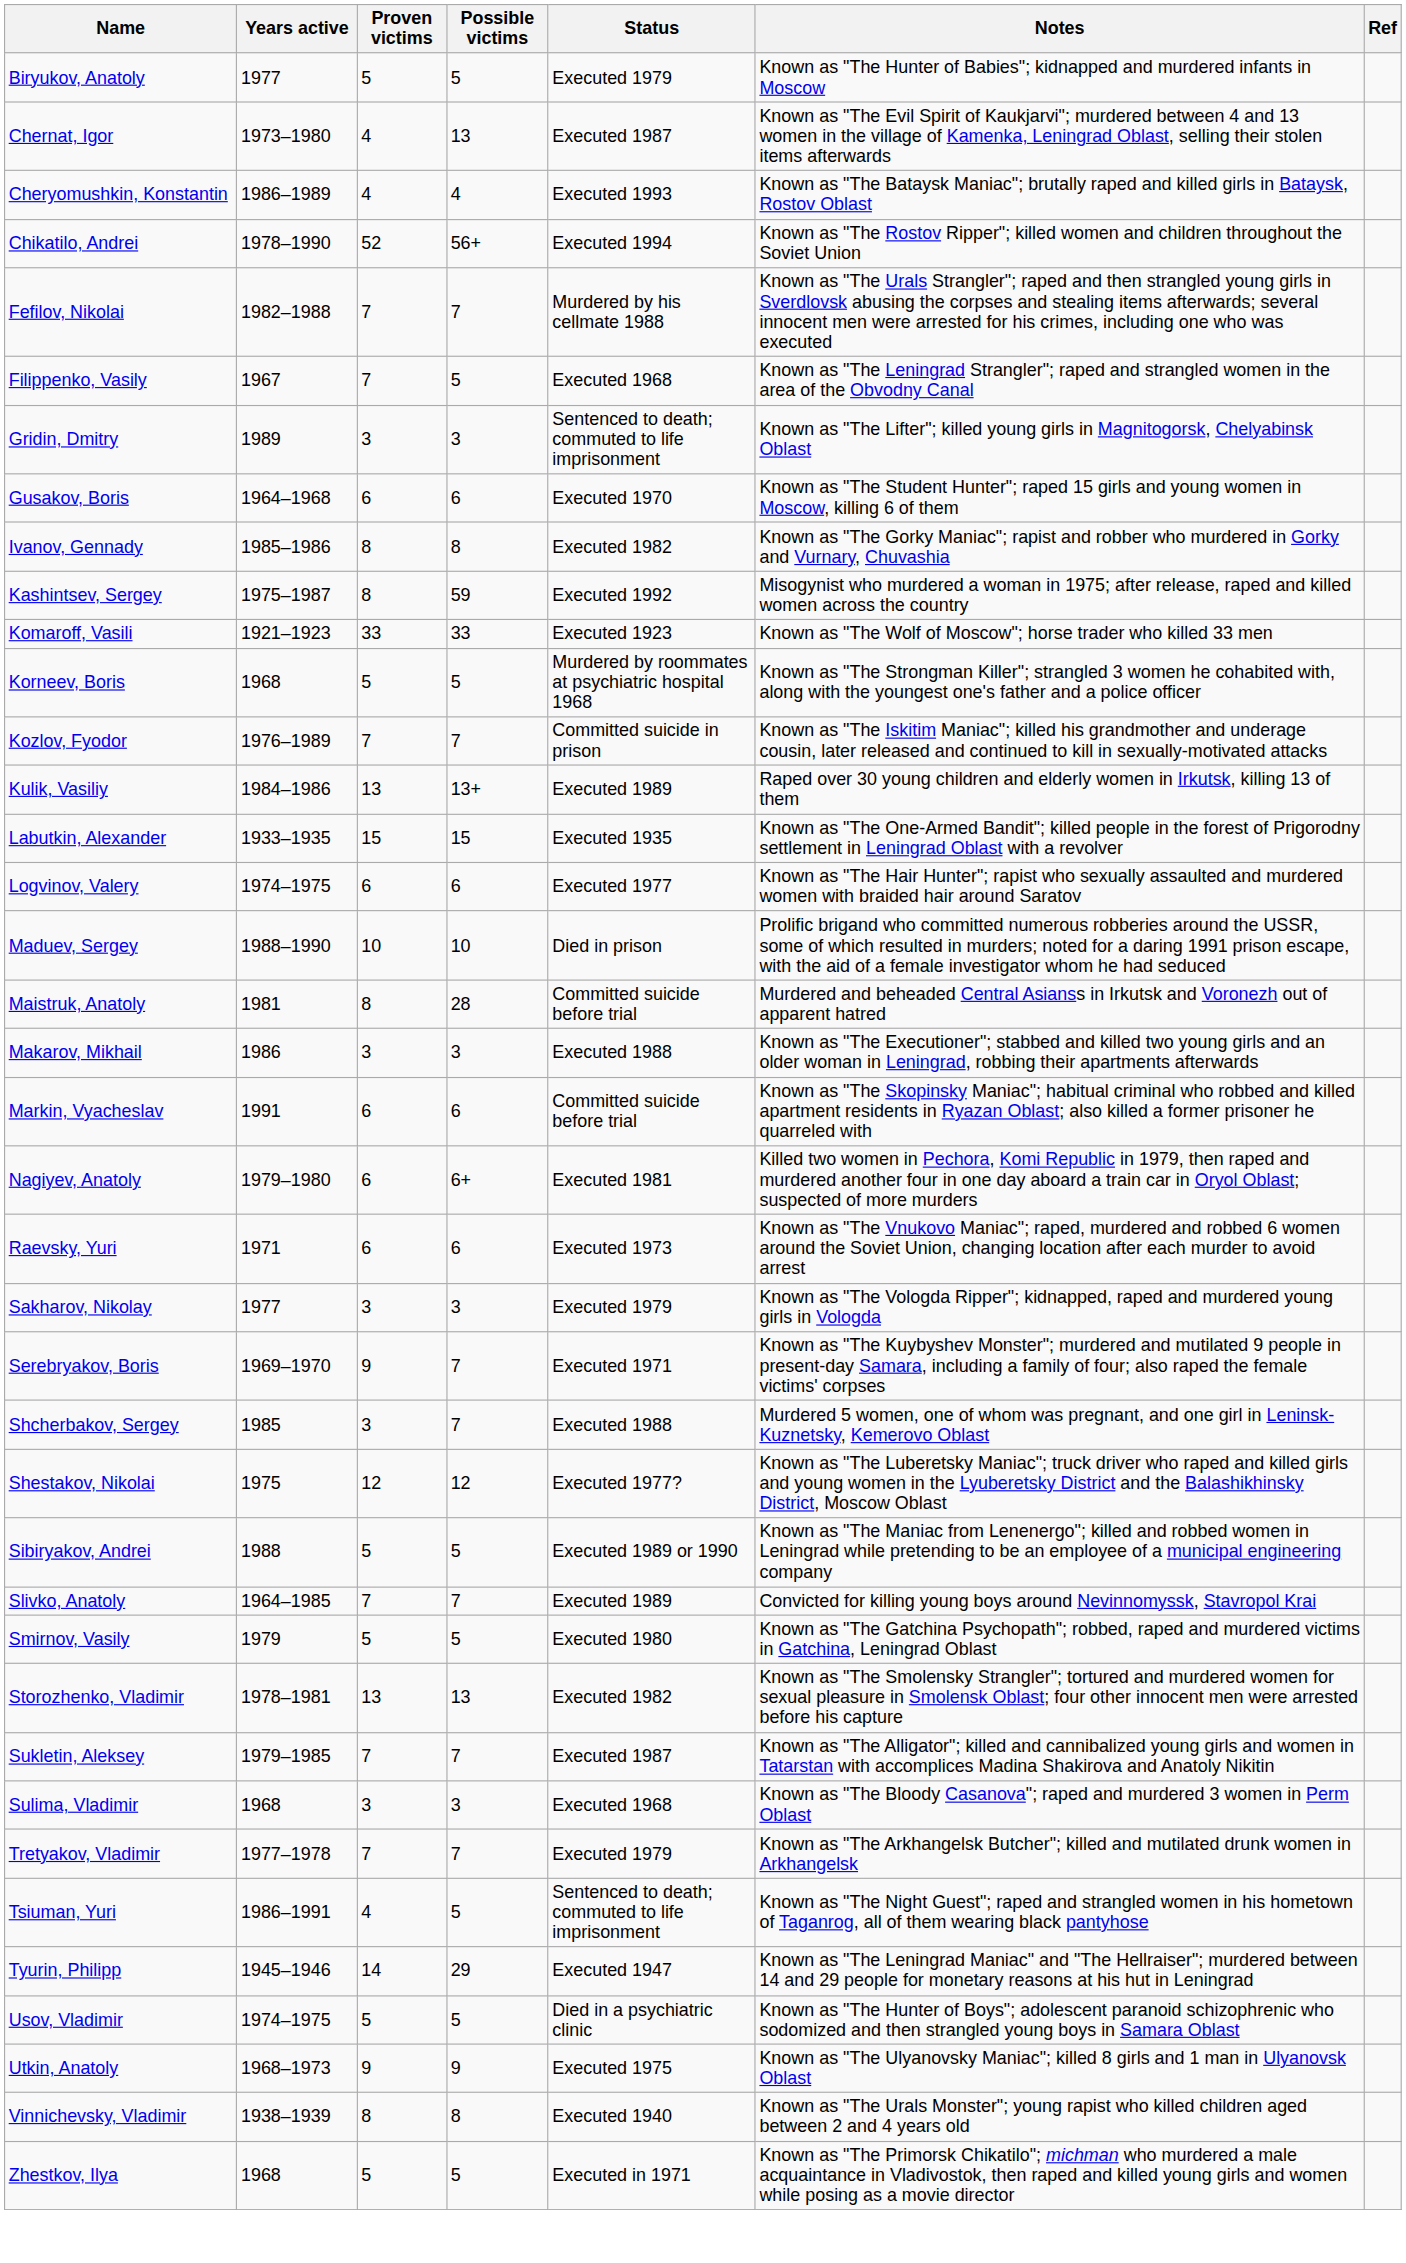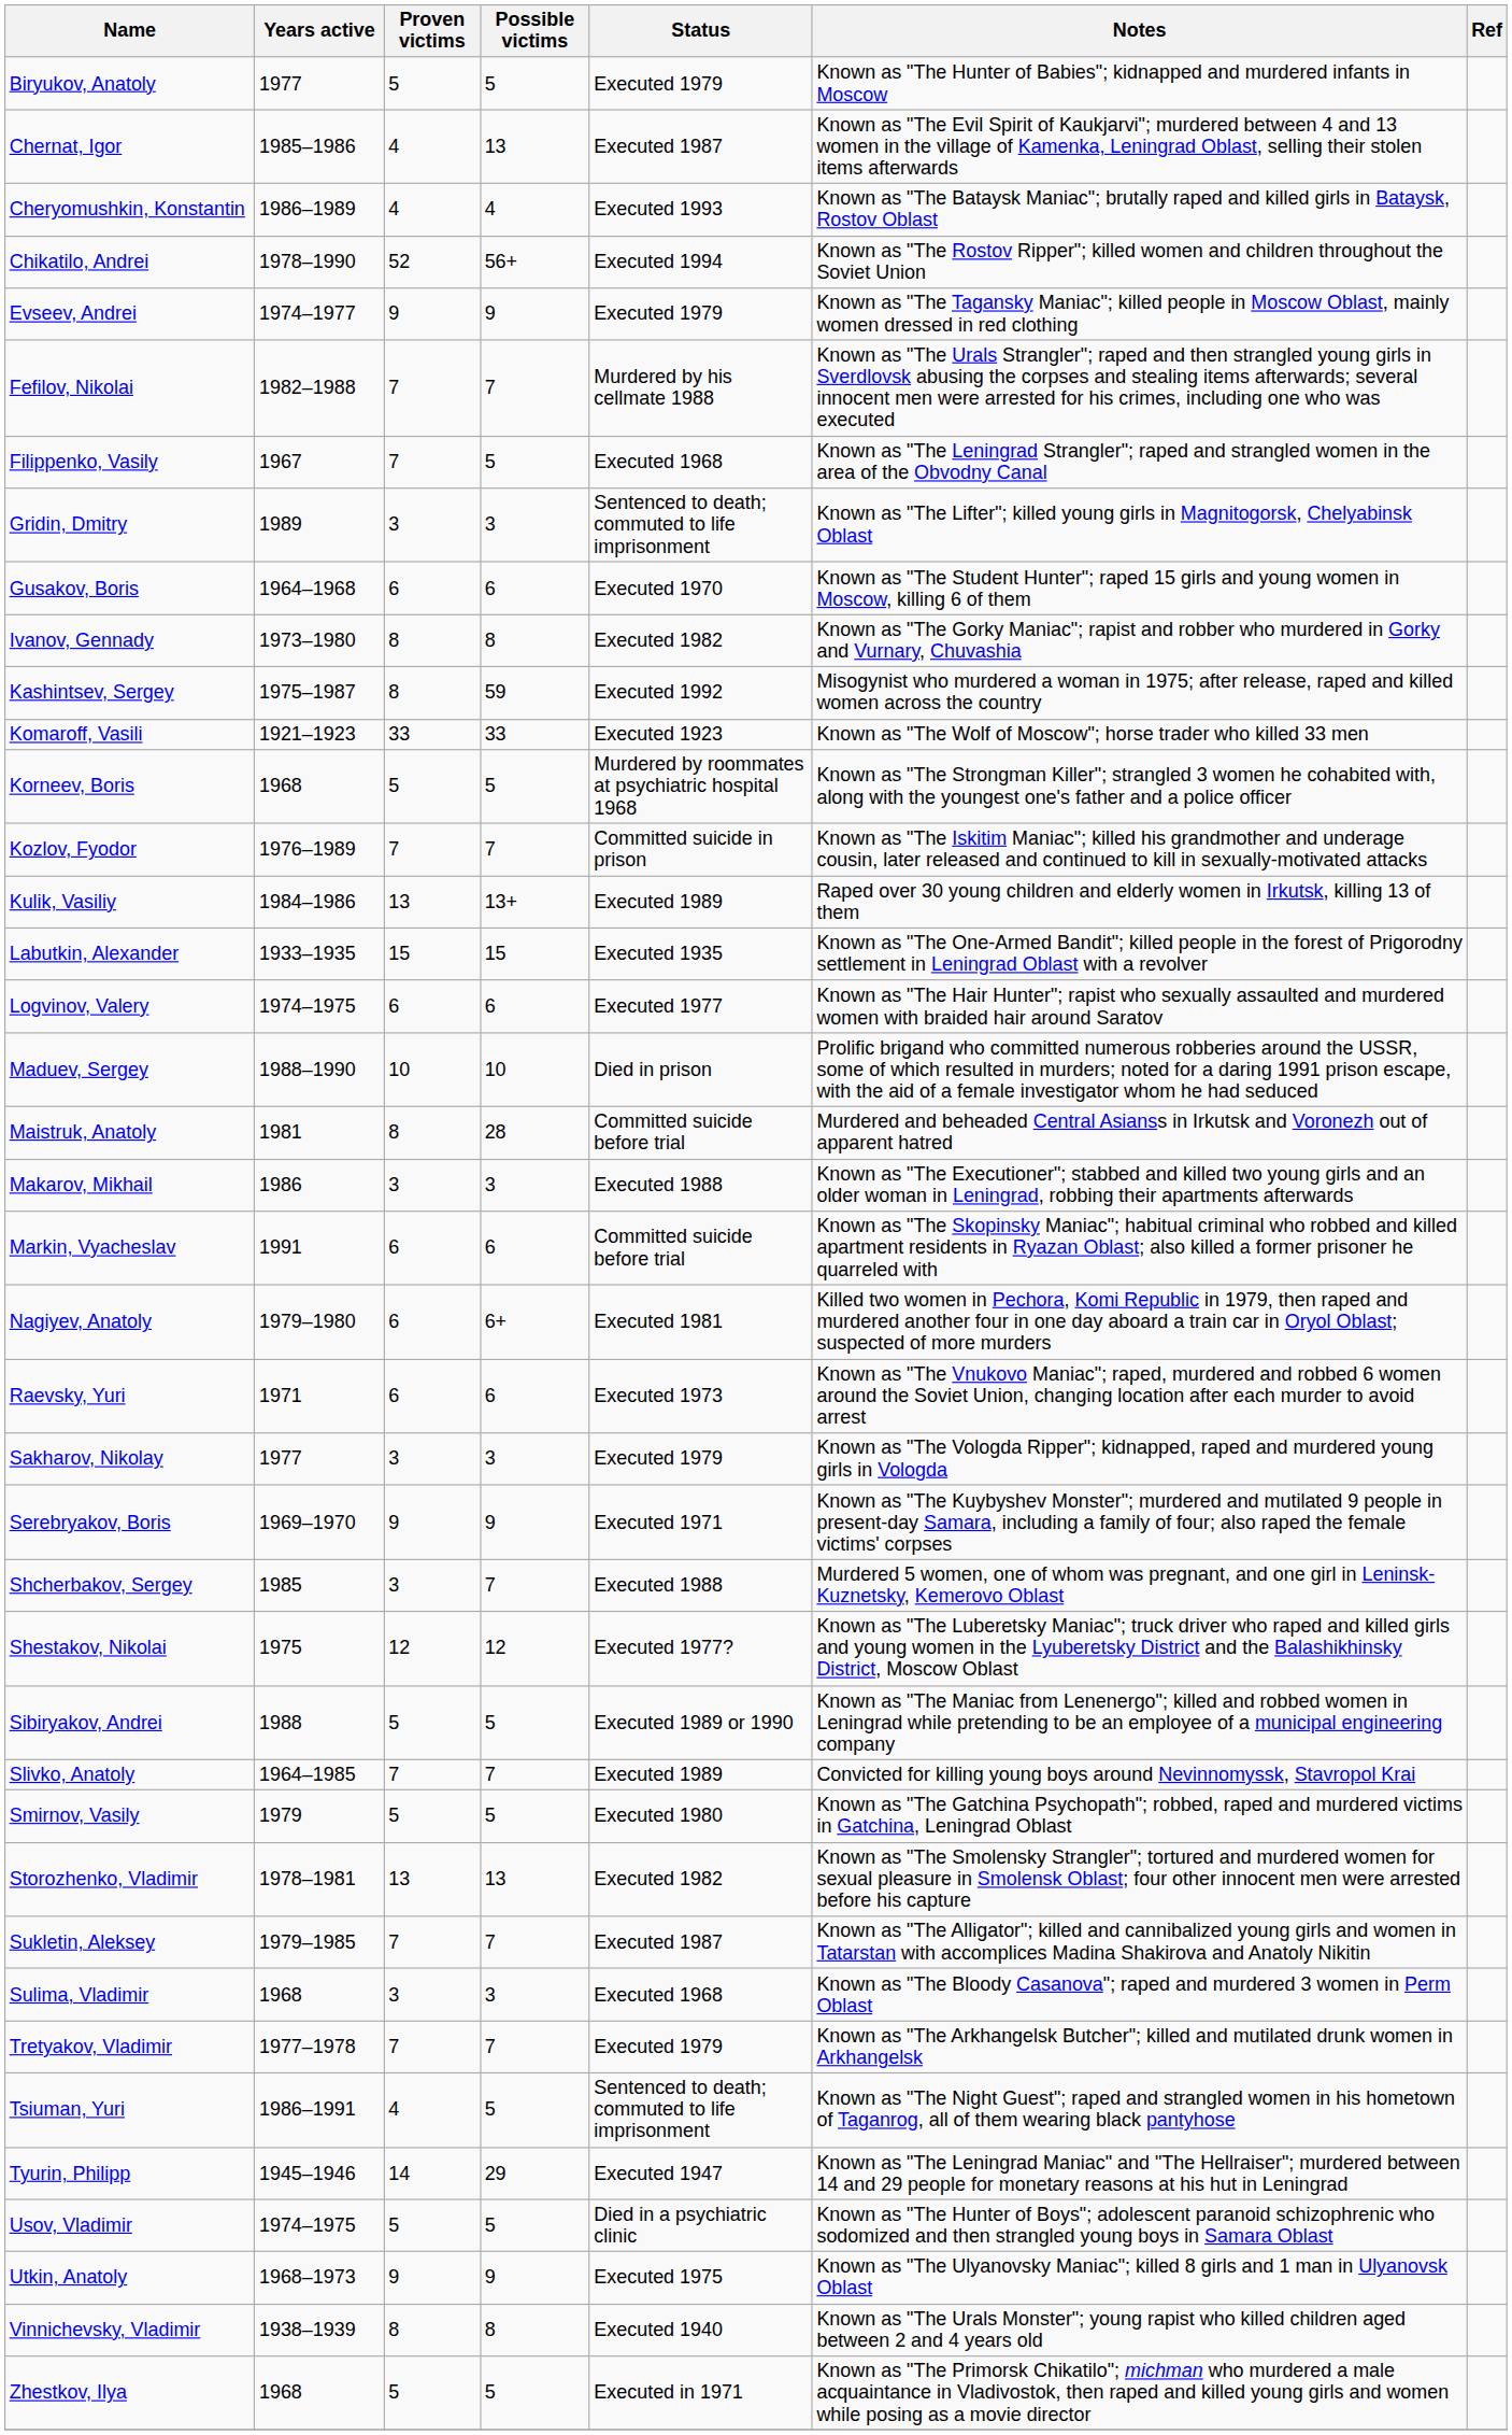 <table class="wikitable sortable">
 <tr>
 <th width="200px">Name</th>
 <th width="100px">Years active</th>
 <th data-sort-type="number">Proven victims</th>
 <th data-sort-type="number">Possible victims</th>
 <th>Status</th>
 <th>Notes</th>
 <th>Ref</th>
 </tr>
 <tr>
 <td><a href='#'>Biryukov, Anatoly</a></td>
 <td>1977</td>
 <td>5</td>
 <td>5</td>
 <td>Executed 1979</td>
 <td>Known as "The Hunter of Babies"; kidnapped and murdered infants in <a href='#'>Moscow</a></td>
 <td></td>
 </tr>
 <tr>
 <td><a href='#'>Chernat, Igor</a></td>
-<td>1973–1980</td>
+<td>1985–1986</td>
 <td>4</td>
 <td>13</td>
 <td>Executed 1987</td>
 <td>Known as "The Evil Spirit of Kaukjarvi"; murdered between 4 and 13 women in the village of <a href='#'>Kamenka, Leningrad Oblast</a>, selling their stolen items afterwards</td>
 <td></td>
 </tr>
 <tr>
 <td><a href='#'>Cheryomushkin, Konstantin</a></td>
 <td>1986–1989</td>
 <td>4</td>
 <td>4</td>
 <td>Executed 1993</td>
 <td>Known as "The Bataysk Maniac"; brutally raped and killed girls in <a href='#'>Bataysk</a>, <a href='#'>Rostov Oblast</a></td>
 <td></td>
 </tr>
 <tr>
 <td><a href='#'>Chikatilo, Andrei</a></td>
 <td>1978–1990</td>
 <td>52</td>
 <td>56+</td>
 <td>Executed 1994</td>
 <td>Known as "The <a href='#'>Rostov</a> Ripper"; killed women and children throughout the Soviet Union</td>
+<td></td>
+</tr>
+<tr>
+<td><a href='#'>Evseev, Andrei</a></td>
+<td>1974–1977</td>
+<td>9</td>
+<td>9</td>
+<td>Executed 1979</td>
+<td>Known as "The <a href='#'>Tagansky</a> Maniac"; killed people in <a href='#'>Moscow Oblast</a>, mainly women dressed in red clothing</td>
 <td></td>
 </tr>
 <tr>
 <td><a href='#'>Fefilov, Nikolai</a></td>
 <td>1982–1988</td>
 <td>7</td>
 <td>7</td>
 <td>Murdered by his cellmate 1988</td>
 <td>Known as "The <a href='#'>Urals</a> Strangler"; raped and then strangled young girls in <a href='#'>Sverdlovsk</a> abusing the corpses and stealing items afterwards; several innocent men were arrested for his crimes, including one who was executed</td>
 <td></td>
 </tr>
 <tr>
 <td><a href='#'>Filippenko, Vasily</a></td>
 <td>1967</td>
 <td>7</td>
 <td>5</td>
 <td>Executed 1968</td>
 <td>Known as "The <a href='#'>Leningrad</a> Strangler"; raped and strangled women in the area of the <a href='#'>Obvodny Canal</a></td>
 <td></td>
 </tr>
 <tr>
 <td><a href='#'>Gridin, Dmitry</a></td>
 <td>1989</td>
 <td>3</td>
 <td>3</td>
 <td>Sentenced to death; commuted to life imprisonment</td>
 <td>Known as "The Lifter"; killed young girls in <a href='#'>Magnitogorsk</a>, <a href='#'>Chelyabinsk Oblast</a></td>
 <td></td>
 </tr>
 <tr>
 <td><a href='#'>Gusakov, Boris</a></td>
 <td>1964–1968</td>
 <td>6</td>
 <td>6</td>
 <td>Executed 1970</td>
 <td>Known as "The Student Hunter"; raped 15 girls and young women in <a href='#'>Moscow</a>, killing 6 of them</td>
 <td></td>
 </tr>
 <tr>
 <td><a href='#'>Ivanov, Gennady</a></td>
-<td>1985–1986</td>
+<td>1973–1980</td>
 <td>8</td>
 <td>8</td>
 <td>Executed 1982</td>
 <td>Known as "The Gorky Maniac"; rapist and robber who murdered in <a href='#'>Gorky</a> and <a href='#'>Vurnary</a>, <a href='#'>Chuvashia</a></td>
 <td></td>
 </tr>
 <tr>
 <td><a href='#'>Kashintsev, Sergey</a></td>
 <td>1975–1987</td>
 <td>8</td>
 <td>59</td>
 <td>Executed 1992</td>
 <td>Misogynist who murdered a woman in 1975; after release, raped and killed women across the country</td>
 <td></td>
 </tr>
 <tr>
 <td><a href='#'>Komaroff, Vasili</a></td>
 <td>1921–1923</td>
 <td>33</td>
 <td>33</td>
 <td>Executed 1923</td>
 <td>Known as "The Wolf of Moscow"; horse trader who killed 33 men</td>
 <td></td>
 </tr>
 <tr>
 <td><a href='#'>Korneev, Boris</a></td>
 <td>1968</td>
 <td>5</td>
 <td>5</td>
 <td>Murdered by roommates at psychiatric hospital 1968</td>
 <td>Known as "The Strongman Killer"; strangled 3 women he cohabited with, along with the youngest one's father and a police officer</td>
 <td></td>
 </tr>
 <tr>
 <td><a href='#'>Kozlov, Fyodor</a></td>
 <td>1976–1989</td>
 <td>7</td>
 <td>7</td>
 <td>Committed suicide in prison</td>
 <td>Known as "The <a href='#'>Iskitim</a> Maniac"; killed his grandmother and underage cousin, later released and continued to kill in sexually-motivated attacks</td>
 <td></td>
 </tr>
 <tr>
 <td><a href='#'>Kulik, Vasiliy</a></td>
 <td>1984–1986</td>
 <td>13</td>
 <td>13+</td>
 <td>Executed 1989</td>
 <td>Raped over 30 young children and elderly women in <a href='#'>Irkutsk</a>, killing 13 of them</td>
 <td></td>
 </tr>
 <tr>
 <td><a href='#'>Labutkin, Alexander</a></td>
 <td>1933–1935</td>
 <td>15</td>
 <td>15</td>
 <td>Executed 1935</td>
 <td>Known as "The One-Armed Bandit"; killed people in the forest of Prigorodny settlement in <a href='#'>Leningrad Oblast</a> with a revolver</td>
 <td></td>
 </tr>
 <tr>
 <td><a href='#'>Logvinov, Valery</a></td>
 <td>1974–1975</td>
 <td>6</td>
 <td>6</td>
 <td>Executed 1977</td>
 <td>Known as "The Hair Hunter"; rapist who sexually assaulted and murdered women with braided hair around Saratov</td>
 <td></td>
 </tr>
 <tr>
 <td><a href='#'>Maduev, Sergey</a></td>
 <td>1988–1990</td>
 <td>10</td>
 <td>10</td>
 <td>Died in prison</td>
 <td>Prolific brigand who committed numerous robberies around the USSR, some of which resulted in murders; noted for a daring 1991 prison escape, with the aid of a female investigator whom he had seduced</td>
 <td></td>
 </tr>
 <tr>
 <td><a href='#'>Maistruk, Anatoly</a></td>
 <td>1981</td>
 <td>8</td>
 <td>28</td>
 <td>Committed suicide before trial</td>
 <td>Murdered and beheaded <a href='#'>Central Asians</a>s in Irkutsk and <a href='#'>Voronezh</a> out of apparent hatred</td>
 <td></td>
 </tr>
 <tr>
 <td><a href='#'>Makarov, Mikhail</a></td>
 <td>1986</td>
 <td>3</td>
 <td>3</td>
 <td>Executed 1988</td>
 <td>Known as "The Executioner"; stabbed and killed two young girls and an older woman in <a href='#'>Leningrad</a>, robbing their apartments afterwards</td>
 <td></td>
 </tr>
 <tr>
 <td><a href='#'>Markin, Vyacheslav</a></td>
 <td>1991</td>
 <td>6</td>
 <td>6</td>
 <td>Committed suicide before trial</td>
 <td>Known as "The <a href='#'>Skopinsky</a> Maniac"; habitual criminal who robbed and killed apartment residents in <a href='#'>Ryazan Oblast</a>; also killed a former prisoner he quarreled with</td>
 <td></td>
 </tr>
 <tr>
 <td><a href='#'>Nagiyev, Anatoly</a></td>
 <td>1979–1980</td>
 <td>6</td>
 <td>6+</td>
 <td>Executed 1981</td>
 <td>Killed two women in <a href='#'>Pechora</a>, <a href='#'>Komi Republic</a> in 1979, then raped and murdered another four in one day aboard a train car in <a href='#'>Oryol Oblast</a>; suspected of more murders</td>
 <td></td>
 </tr>
 <tr>
 <td><a href='#'>Raevsky, Yuri</a></td>
 <td>1971</td>
 <td>6</td>
 <td>6</td>
 <td>Executed 1973</td>
 <td>Known as "The <a href='#'>Vnukovo</a> Maniac"; raped, murdered and robbed 6 women around the Soviet Union, changing location after each murder to avoid arrest</td>
 <td></td>
 </tr>
 <tr>
 <td><a href='#'>Sakharov, Nikolay</a></td>
 <td>1977</td>
 <td>3</td>
 <td>3</td>
 <td>Executed 1979</td>
 <td>Known as "The Vologda Ripper"; kidnapped, raped and murdered young girls in <a href='#'>Vologda</a></td>
 <td></td>
 </tr>
 <tr>
 <td><a href='#'>Serebryakov, Boris</a></td>
 <td>1969–1970</td>
 <td>9</td>
-<td>7</td>
+<td>9</td>
 <td>Executed 1971</td>
 <td>Known as "The Kuybyshev Monster"; murdered and mutilated 9 people in present-day <a href='#'>Samara</a>, including a family of four; also raped the female victims' corpses</td>
 <td></td>
 </tr>
 <tr>
 <td><a href='#'>Shcherbakov, Sergey</a></td>
 <td>1985</td>
 <td>3</td>
 <td>7</td>
 <td>Executed 1988</td>
 <td>Murdered 5 women, one of whom was pregnant, and one girl in <a href='#'>Leninsk-Kuznetsky</a>, <a href='#'>Kemerovo Oblast</a></td>
 <td></td>
 </tr>
 <tr>
 <td><a href='#'>Shestakov, Nikolai</a></td>
 <td>1975</td>
 <td>12</td>
 <td>12</td>
 <td>Executed 1977?</td>
 <td>Known as "The Luberetsky Maniac"; truck driver who raped and killed girls and young women in the <a href='#'>Lyuberetsky District</a> and the <a href='#'>Balashikhinsky District</a>, Moscow Oblast</td>
 <td></td>
 </tr>
 <tr>
 <td><a href='#'>Sibiryakov, Andrei</a></td>
 <td>1988</td>
 <td>5</td>
 <td>5</td>
 <td>Executed 1989 or 1990</td>
 <td>Known as "The Maniac from Lenenergo"; killed and robbed women in Leningrad while pretending to be an employee of a <a href='#'>municipal engineering</a> company</td>
 <td></td>
 </tr>
 <tr>
 <td><a href='#'>Slivko, Anatoly</a></td>
 <td>1964–1985</td>
 <td>7</td>
 <td>7</td>
 <td>Executed 1989</td>
 <td>Convicted for killing young boys around <a href='#'>Nevinnomyssk</a>, <a href='#'>Stavropol Krai</a></td>
 <td></td>
 </tr>
 <tr>
 <td><a href='#'>Smirnov, Vasily</a></td>
 <td>1979</td>
 <td>5</td>
 <td>5</td>
 <td>Executed 1980</td>
 <td>Known as "The Gatchina Psychopath"; robbed, raped and murdered victims in <a href='#'>Gatchina</a>, Leningrad Oblast</td>
 <td></td>
 </tr>
 <tr>
 <td><a href='#'>Storozhenko, Vladimir</a></td>
 <td>1978–1981</td>
 <td>13</td>
 <td>13</td>
 <td>Executed 1982</td>
 <td>Known as "The Smolensky Strangler"; tortured and murdered women for sexual pleasure in <a href='#'>Smolensk Oblast</a>; four other innocent men were arrested before his capture</td>
 <td></td>
 </tr>
 <tr>
 <td><a href='#'>Sukletin, Aleksey</a></td>
 <td>1979–1985</td>
 <td>7</td>
 <td>7</td>
 <td>Executed 1987</td>
 <td>Known as "The Alligator"; killed and cannibalized young girls and women in <a href='#'>Tatarstan</a> with accomplices Madina Shakirova and Anatoly Nikitin</td>
 <td></td>
 </tr>
 <tr>
 <td><a href='#'>Sulima, Vladimir</a></td>
 <td>1968</td>
 <td>3</td>
 <td>3</td>
 <td>Executed 1968</td>
 <td>Known as "The Bloody <a href='#'>Casanova</a>"; raped and murdered 3 women in <a href='#'>Perm Oblast</a></td>
 <td></td>
 </tr>
 <tr>
 <td><a href='#'>Tretyakov, Vladimir</a></td>
 <td>1977–1978</td>
 <td>7</td>
 <td>7</td>
 <td>Executed 1979</td>
 <td>Known as "The Arkhangelsk Butcher"; killed and mutilated drunk women in <a href='#'>Arkhangelsk</a></td>
 <td></td>
 </tr>
 <tr>
 <td><a href='#'>Tsiuman, Yuri</a></td>
 <td>1986–1991</td>
 <td>4</td>
 <td>5</td>
 <td>Sentenced to death; commuted to life imprisonment</td>
 <td>Known as "The Night Guest"; raped and strangled women in his hometown of <a href='#'>Taganrog</a>, all of them wearing black <a href='#'>pantyhose</a></td>
 <td></td>
 </tr>
 <tr>
 <td><a href='#'>Tyurin, Philipp</a></td>
 <td>1945–1946</td>
 <td>14</td>
 <td>29</td>
 <td>Executed 1947</td>
 <td>Known as "The Leningrad Maniac" and "The Hellraiser"; murdered between 14 and 29 people for monetary reasons at his hut in Leningrad</td>
 <td></td>
 </tr>
 <tr>
 <td><a href='#'>Usov, Vladimir</a></td>
 <td>1974–1975</td>
 <td>5</td>
 <td>5</td>
 <td>Died in a psychiatric clinic</td>
 <td>Known as "The Hunter of Boys"; adolescent paranoid schizophrenic who sodomized and then strangled young boys in <a href='#'>Samara Oblast</a></td>
 <td></td>
 </tr>
 <tr>
 <td><a href='#'>Utkin, Anatoly</a></td>
 <td>1968–1973</td>
 <td>9</td>
 <td>9</td>
 <td>Executed 1975</td>
 <td>Known as "The Ulyanovsky Maniac"; killed 8 girls and 1 man in <a href='#'>Ulyanovsk Oblast</a></td>
 <td></td>
 </tr>
 <tr>
 <td><a href='#'>Vinnichevsky, Vladimir</a></td>
 <td>1938–1939</td>
 <td>8</td>
 <td>8</td>
 <td>Executed 1940</td>
 <td>Known as "The Urals Monster"; young rapist who killed children aged between 2 and 4 years old</td>
 <td></td>
 </tr>
 <tr>
 <td><a href='#'>Zhestkov, Ilya</a></td>
 <td>1968</td>
 <td>5</td>
 <td>5</td>
 <td>Executed in 1971</td>
 <td>Known as "The Primorsk Chikatilo"; <em><a href='#'>michman</a></em> who murdered a male acquaintance in Vladivostok, then raped and killed young girls and women while posing as a movie director</td>
 <td></td>
 </tr>
 <tr>
 </tr>
 </table>
